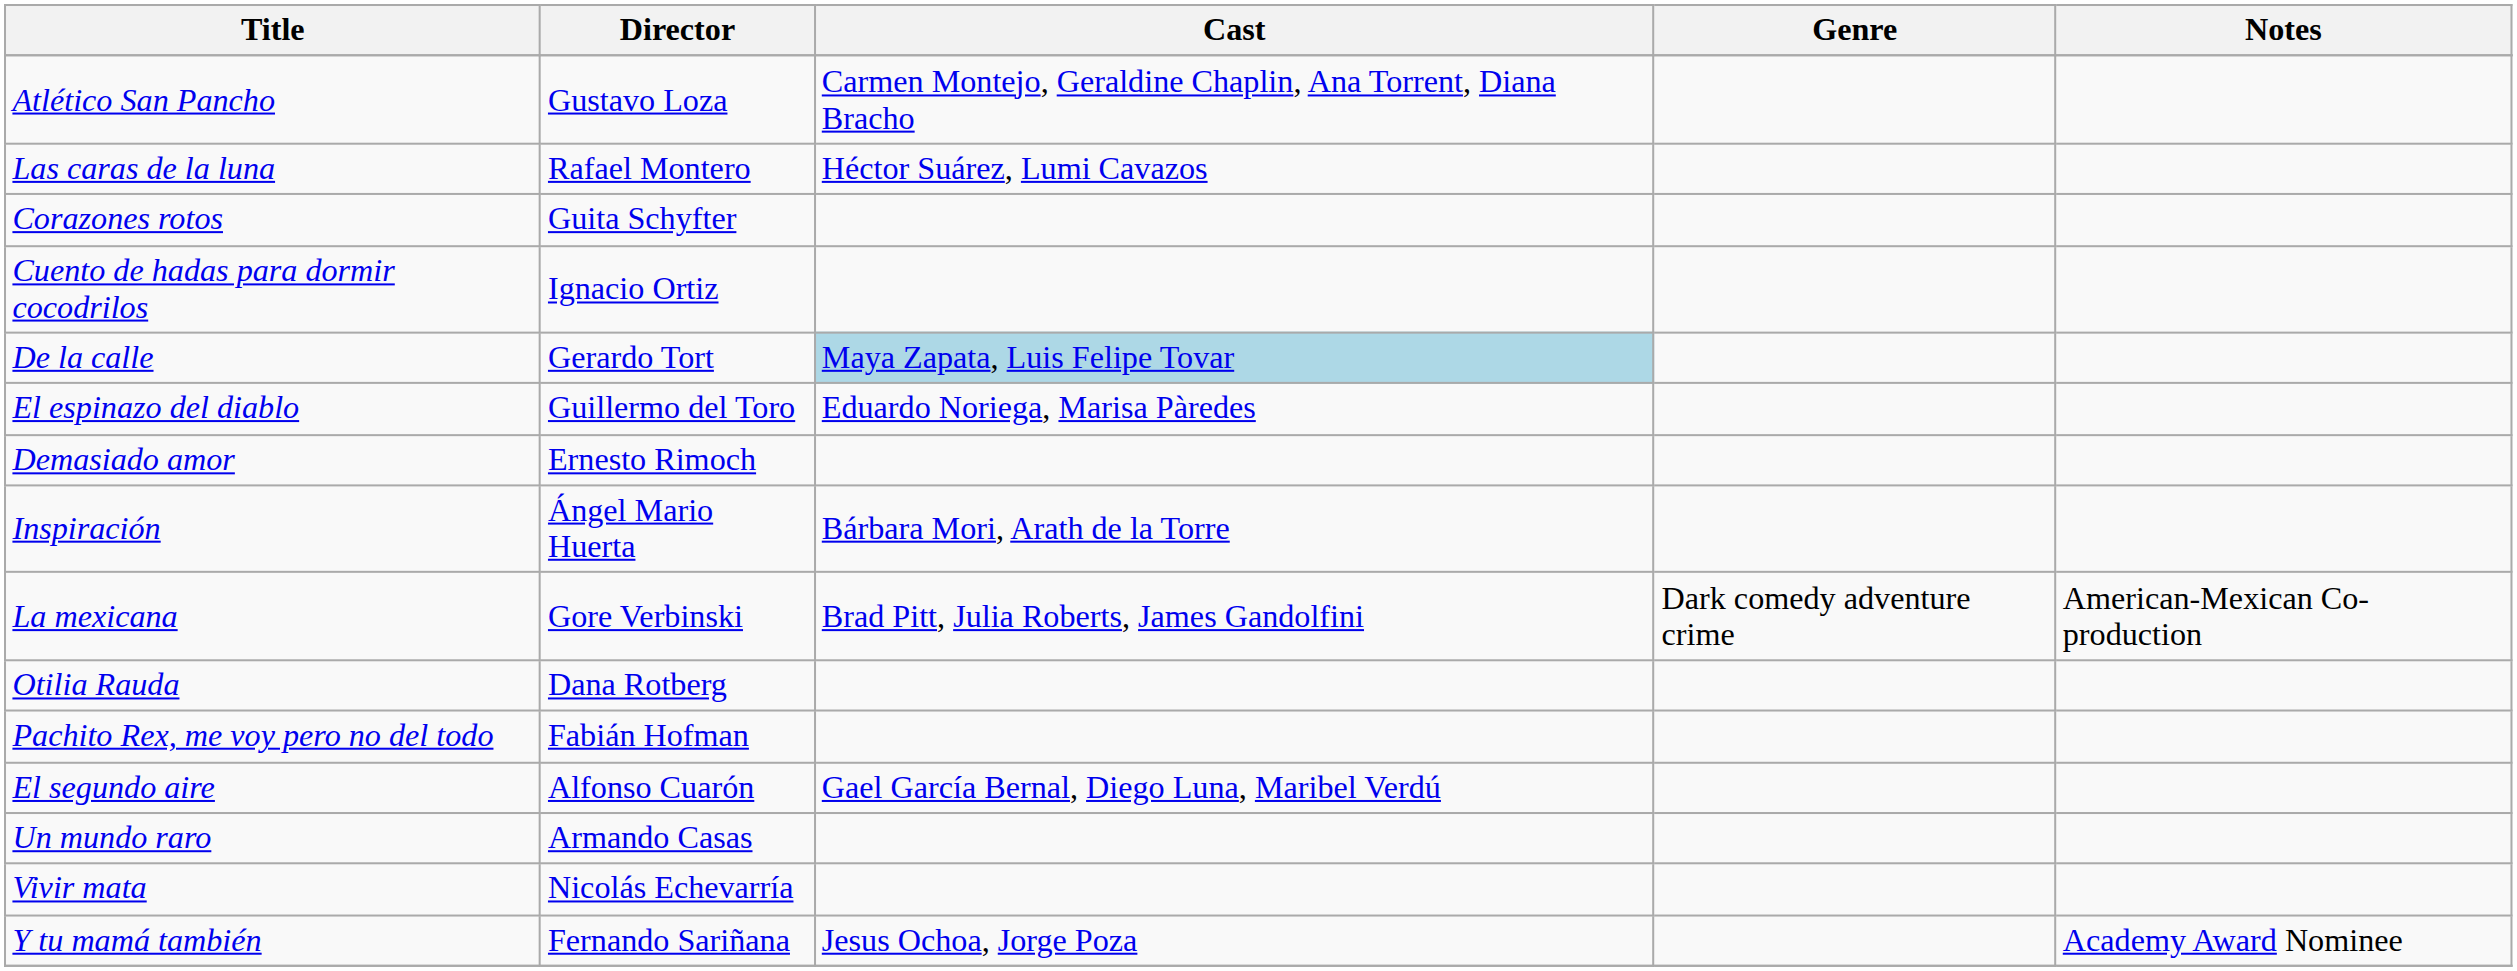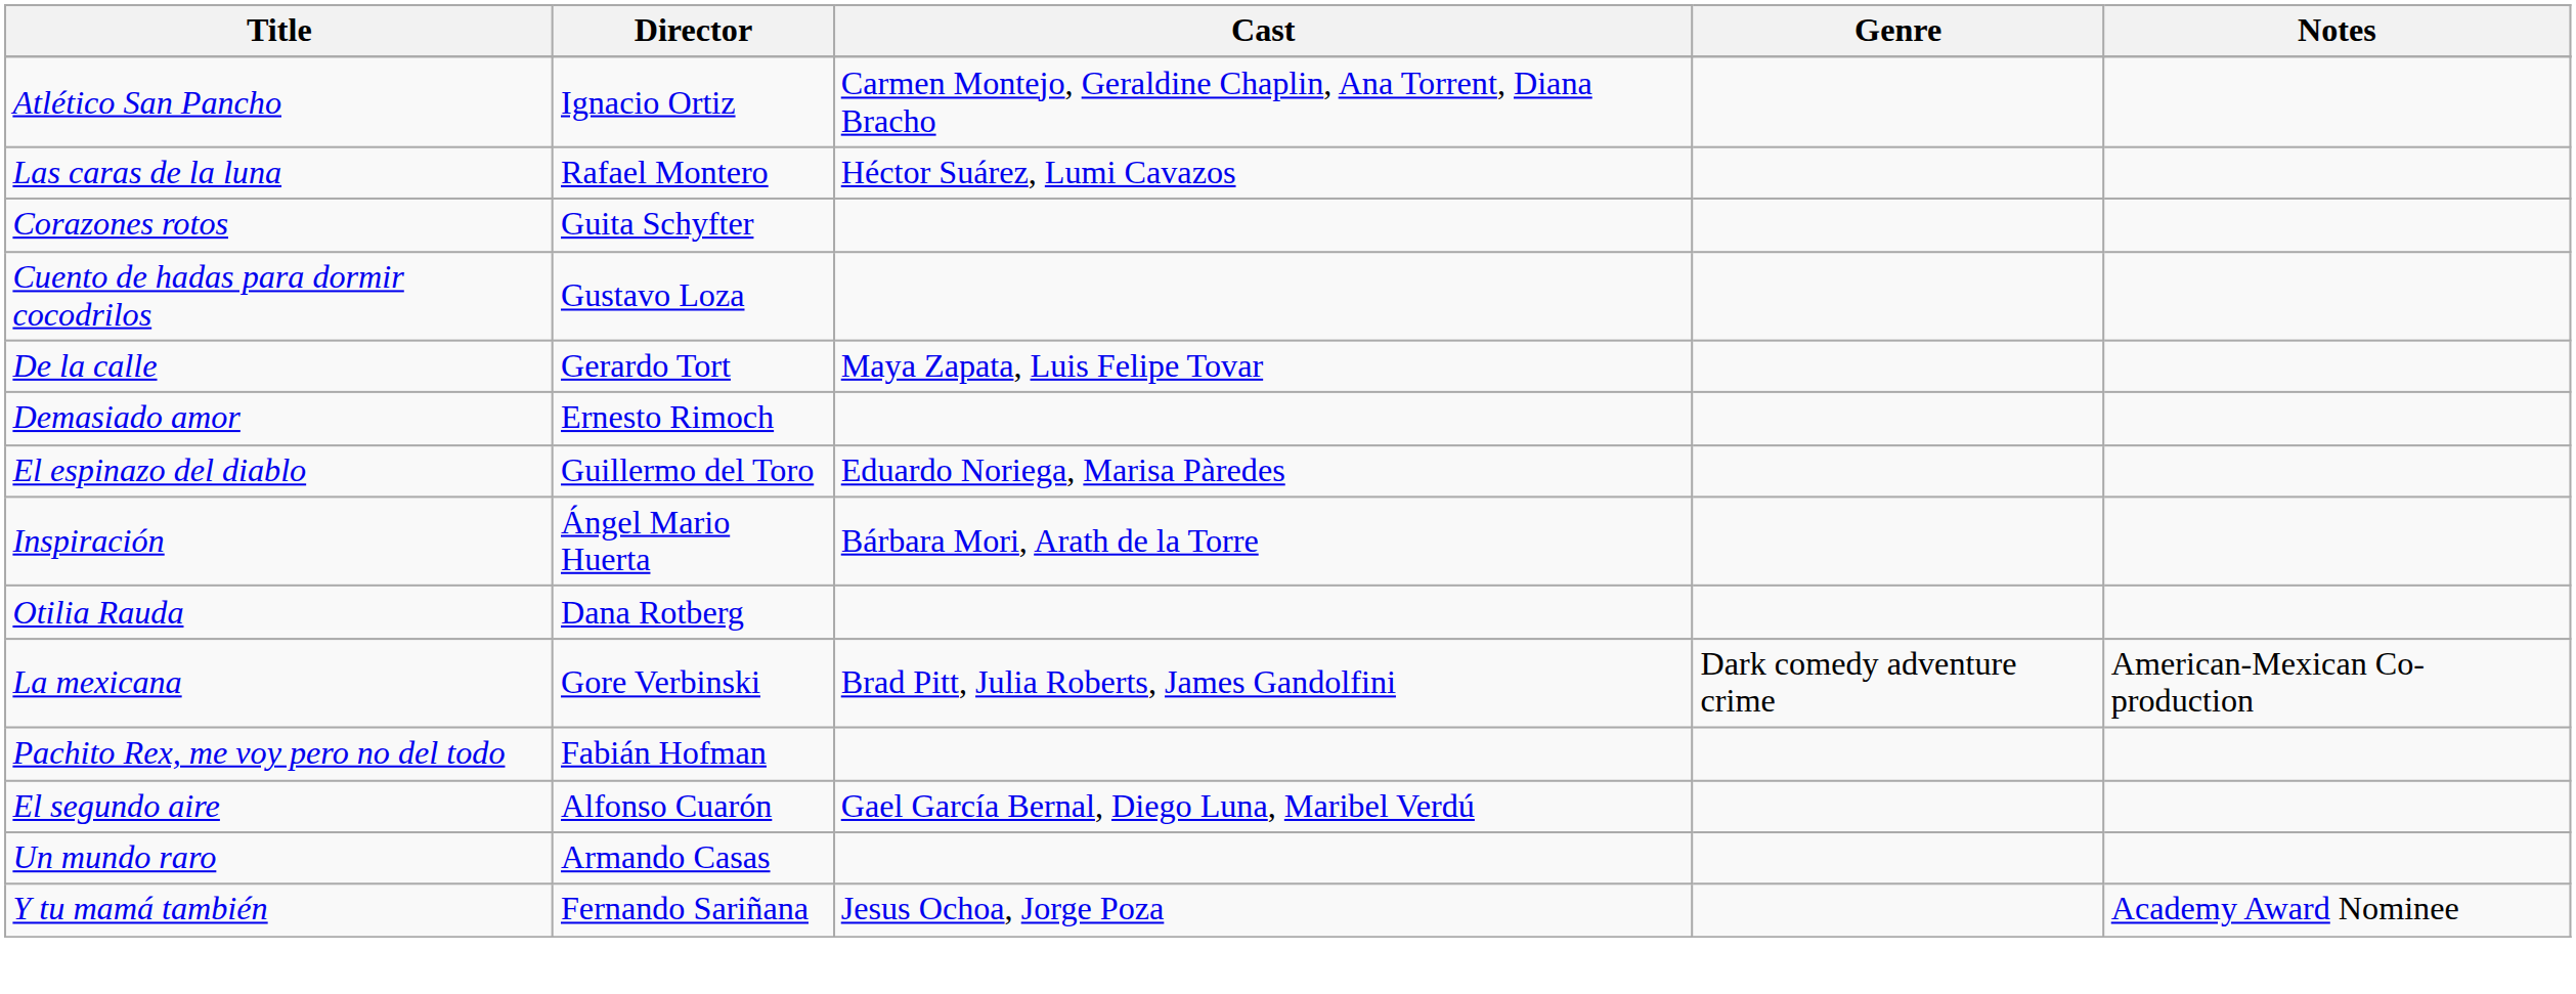 <table class="wikitable sortable">
 <tr>
 <th>Title</th>
 <th>Director</th>
 <th>Cast</th>
 <th>Genre</th>
 <th>Notes</th>
 </tr>
 <tr>
 </tr>
 <tr>
 <td><em><a href='#'>Atlético San Pancho</a></em></td>
-<td><a href='#'>Gustavo Loza</a></td>
+<td><a href='#'>Ignacio Ortiz</a></td>
 <td><a href='#'>Carmen Montejo</a>, <a href='#'>Geraldine Chaplin</a>, <a href='#'>Ana Torrent</a>, <a href='#'>Diana Bracho</a></td>
 <td></td>
 <td></td>
 </tr>
 <tr>
 <td><em><a href='#'>Las caras de la luna</a></em></td>
 <td><a href='#'>Rafael Montero</a></td>
 <td><a href='#'>Héctor Suárez</a>, <a href='#'>Lumi Cavazos</a></td>
 <td></td>
 <td></td>
 </tr>
 <tr>
 <td><em><a href='#'>Corazones rotos</a></em></td>
 <td><a href='#'>Guita Schyfter</a></td>
 <td></td>
 <td></td>
 <td></td>
 </tr>
 <tr>
 <td><em><a href='#'>Cuento de hadas para dormir cocodrilos</a></em></td>
-<td><a href='#'>Ignacio Ortiz</a></td>
+<td><a href='#'>Gustavo Loza</a></td>
 <td></td>
 <td></td>
 <td></td>
 </tr>
 <tr>
 <td><em><a href='#'>De la calle</a></em></td>
 <td><a href='#'>Gerardo Tort</a></td>
-<td style="background: lightblue;"><a href='#'>Maya Zapata</a>, <a href='#'>Luis Felipe Tovar</a></td>
+<td><a href='#'>Maya Zapata</a>, <a href='#'>Luis Felipe Tovar</a></td>
+<td></td>
+<td></td>
+</tr>
+<tr>
+<td><em><a href='#'>Demasiado amor</a></em></td>
+<td><a href='#'>Ernesto Rimoch</a></td>
+<td></td>
 <td></td>
 <td></td>
 </tr>
 <tr>
 <td><em><a href='#'>El espinazo del diablo</a></em></td>
 <td><a href='#'>Guillermo del Toro</a></td>
 <td><a href='#'>Eduardo Noriega</a>, <a href='#'>Marisa Pàredes</a></td>
 <td></td>
 <td></td>
 </tr>
 <tr>
-<td><em><a href='#'>Demasiado amor</a></em></td>
-<td><a href='#'>Ernesto Rimoch</a></td>
-<td></td>
+<td><em><a href='#'>Inspiración</a></em></td>
+<td><a href='#'>Ángel Mario Huerta</a></td>
+<td><a href='#'>Bárbara Mori</a>, <a href='#'>Arath de la Torre</a></td>
 <td></td>
 <td></td>
 </tr>
 <tr>
-<td><em><a href='#'>Inspiración</a></em></td>
-<td><a href='#'>Ángel Mario Huerta</a></td>
-<td><a href='#'>Bárbara Mori</a>, <a href='#'>Arath de la Torre</a></td>
+<td><em><a href='#'>Otilia Rauda</a></em></td>
+<td><a href='#'>Dana Rotberg</a></td>
+<td></td>
 <td></td>
 <td></td>
 </tr>
 <tr>
 <td><em><a href='#'>La mexicana</a></em></td>
 <td><a href='#'>Gore Verbinski</a></td>
 <td><a href='#'>Brad Pitt</a>, <a href='#'>Julia Roberts</a>, <a href='#'>James Gandolfini</a></td>
 <td>Dark comedy adventure crime</td>
 <td>American-Mexican Co-production</td>
-</tr>
-<tr>
-<td><em><a href='#'>Otilia Rauda</a></em></td>
-<td><a href='#'>Dana Rotberg</a></td>
-<td></td>
-<td></td>
-<td></td>
 </tr>
 <tr>
 <td><em><a href='#'>Pachito Rex, me voy pero no del todo</a></em></td>
 <td><a href='#'>Fabián Hofman</a></td>
 <td></td>
 <td></td>
 <td></td>
 </tr>
 <tr>
 <td><em><a href='#'>El segundo aire</a></em></td>
 <td><a href='#'>Alfonso Cuarón</a></td>
 <td><a href='#'>Gael García Bernal</a>, <a href='#'>Diego Luna</a>, <a href='#'>Maribel Verdú</a></td>
 <td></td>
 <td></td>
 </tr>
 <tr>
 <td><em><a href='#'>Un mundo raro</a></em></td>
 <td><a href='#'>Armando Casas</a></td>
 <td></td>
 <td></td>
 <td></td>
 </tr>
 <tr>
-<td><em><a href='#'>Vivir mata</a></em></td>
-<td><a href='#'>Nicolás Echevarría</a></td>
-<td></td>
-<td></td>
-<td></td>
-</tr>
-<tr>
 <td><em><a href='#'>Y tu mamá también</a></em></td>
 <td><a href='#'>Fernando Sariñana</a></td>
 <td><a href='#'>Jesus Ochoa</a>, <a href='#'>Jorge Poza</a></td>
 <td></td>
 <td><a href='#'>Academy Award</a> Nominee</td>
 </tr>
 <tr>
 </tr>
 </table>
